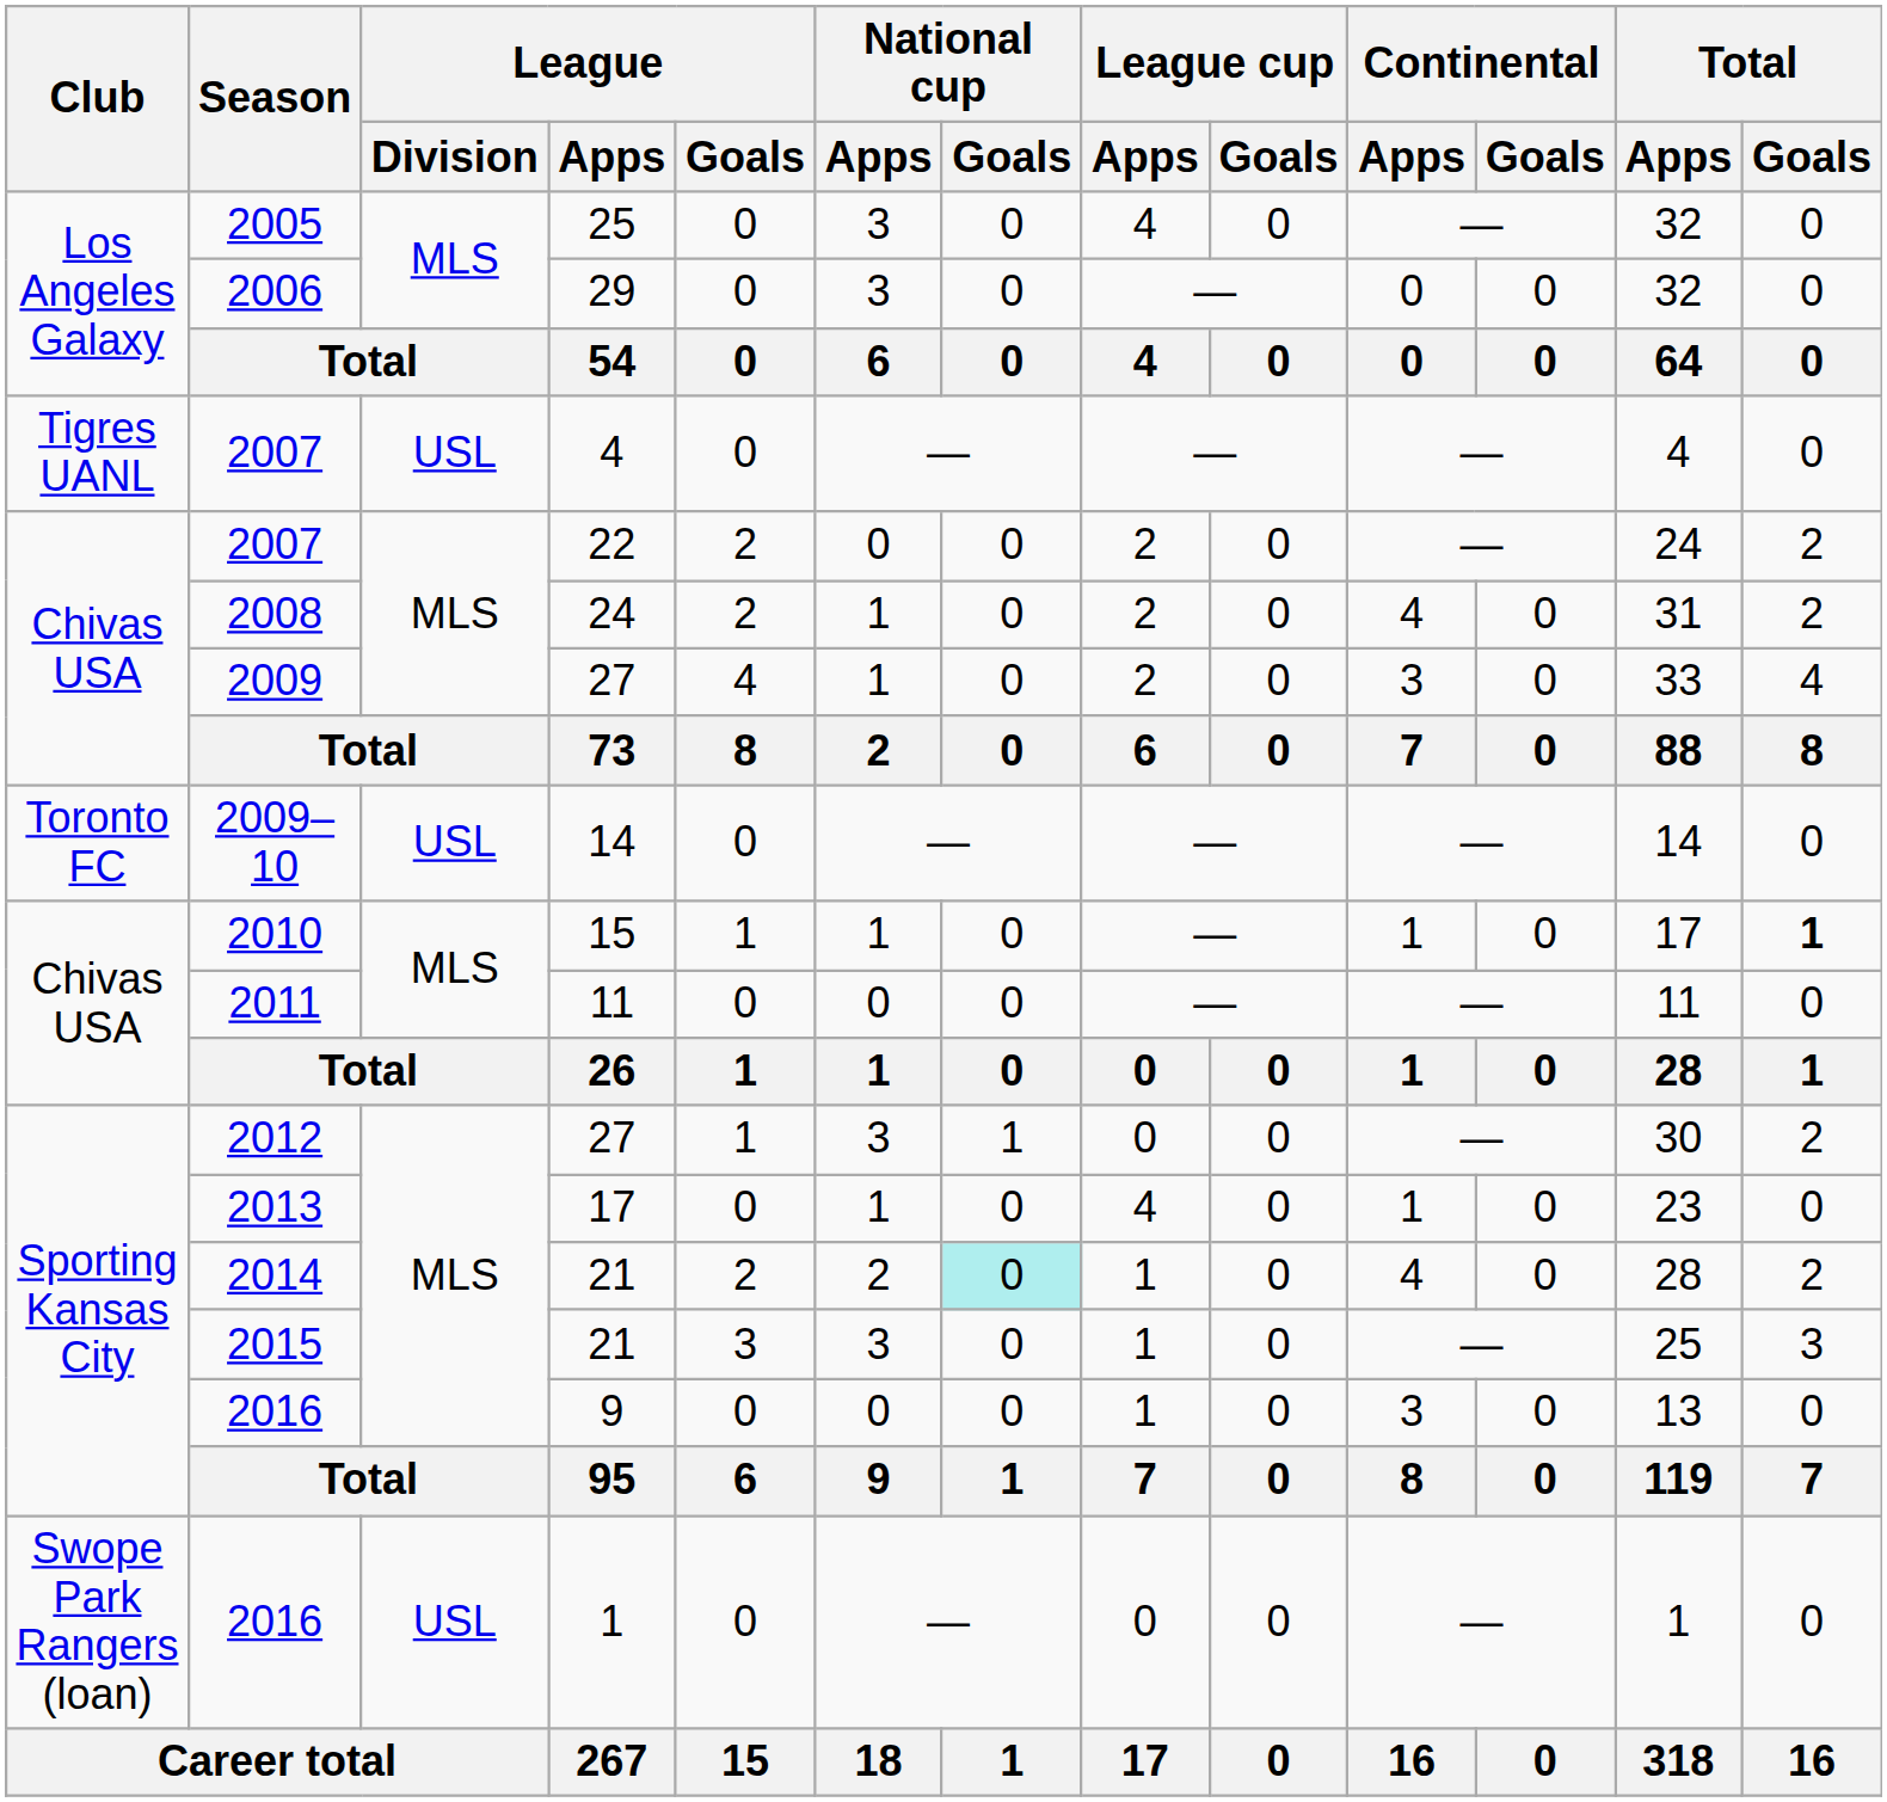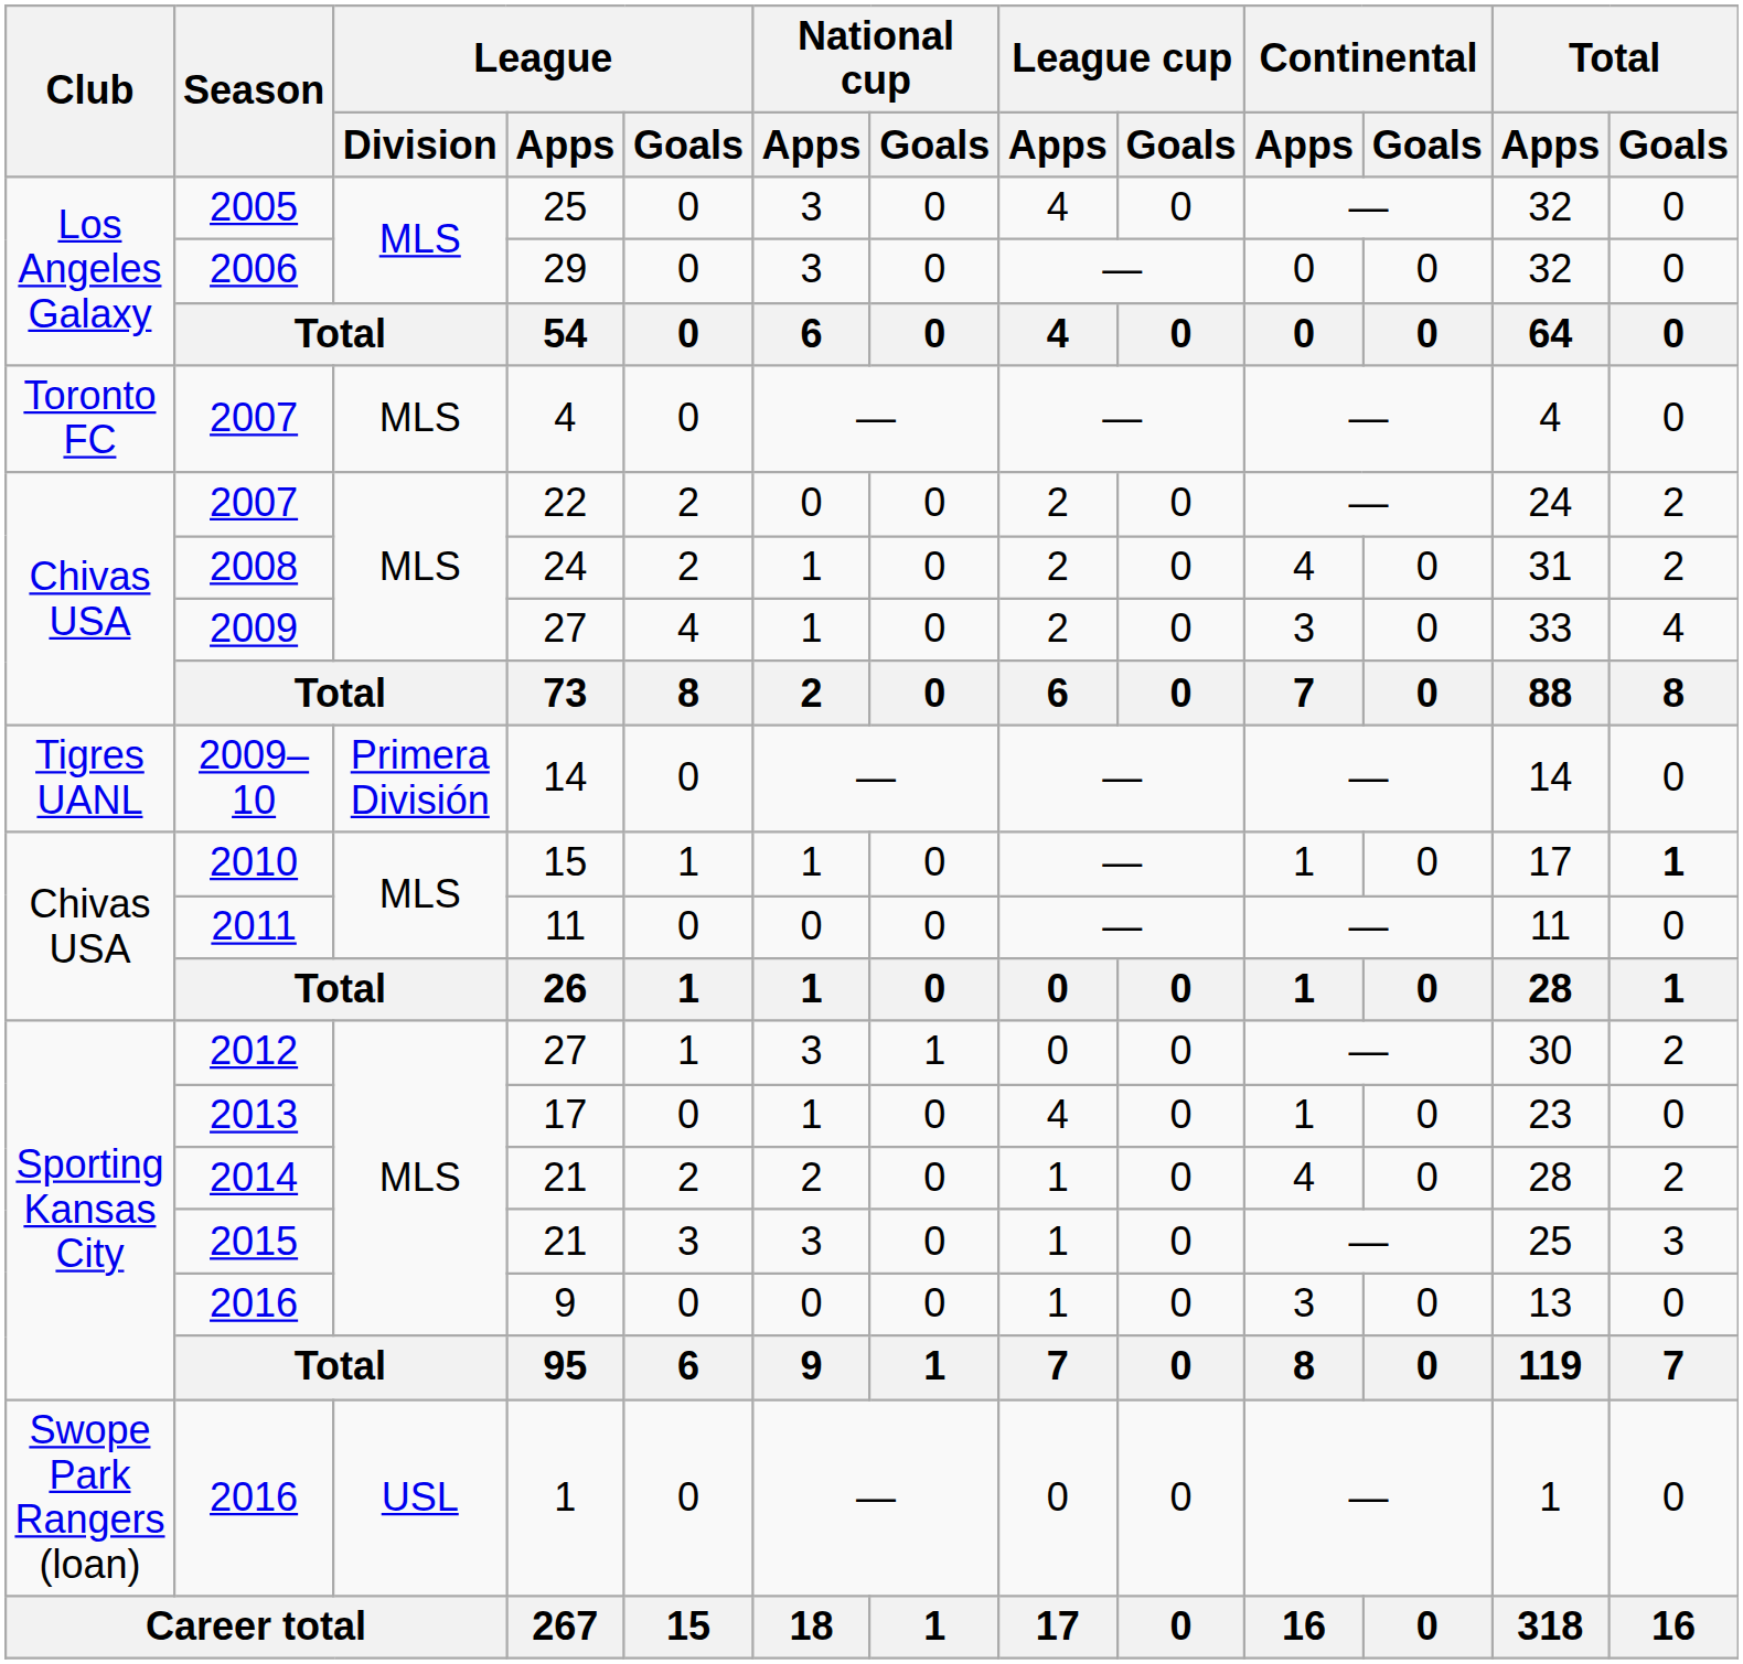 <table class="wikitable" style="text-align:center">
 <tr>
 <th rowspan="2">Club</th>
 <th rowspan="2">Season</th>
 <th colspan="3">League</th>
 <th colspan="2">National cup</th>
 <th colspan="2">League cup</th>
 <th colspan="2">Continental</th>
 <th colspan="2">Total</th>
 </tr>
 <tr>
 <th>Division</th>
 <th>Apps</th>
 <th>Goals</th>
 <th>Apps</th>
 <th>Goals</th>
 <th>Apps</th>
 <th>Goals</th>
 <th>Apps</th>
 <th>Goals</th>
 <th>Apps</th>
 <th>Goals</th>
 </tr>
 <tr>
 <td rowspan="3"><a href='#'>Los Angeles Galaxy</a></td>
 <td><a href='#'>2005</a></td>
 <td rowspan="2"><a href='#'>MLS</a></td>
 <td>25</td>
 <td>0</td>
 <td>3</td>
 <td>0</td>
 <td>4</td>
 <td>0</td>
 <td colspan="2">—</td>
 <td>32</td>
 <td>0</td>
 </tr>
 <tr>
 <td><a href='#'>2006</a></td>
 <td>29</td>
 <td>0</td>
 <td>3</td>
 <td>0</td>
 <td colspan="2">—</td>
 <td>0</td>
 <td>0</td>
 <td>32</td>
 <td>0</td>
 </tr>
 <tr>
 <th colspan="2">Total</th>
 <th>54</th>
 <th>0</th>
 <th>6</th>
 <th>0</th>
 <th>4</th>
 <th>0</th>
 <th>0</th>
 <th>0</th>
 <th>64</th>
 <th>0</th>
 </tr>
 <tr>
-<td><a href='#'>Tigres UANL</a></td>
+<td><a href='#'>Toronto FC</a></td>
 <td><a href='#'>2007</a></td>
-<td><a href='#'>USL</a></td>
+<td>MLS</td>
 <td>4</td>
 <td>0</td>
 <td colspan="2">—</td>
 <td colspan="2">—</td>
 <td colspan="2">—</td>
 <td>4</td>
 <td>0</td>
 </tr>
 <tr>
 <td rowspan="4"><a href='#'>Chivas USA</a></td>
 <td><a href='#'>2007</a></td>
 <td rowspan="3">MLS</td>
 <td>22</td>
 <td>2</td>
 <td>0</td>
 <td>0</td>
 <td>2</td>
 <td>0</td>
 <td colspan="2">—</td>
 <td>24</td>
 <td>2</td>
 </tr>
 <tr>
 <td><a href='#'>2008</a></td>
 <td>24</td>
 <td>2</td>
 <td>1</td>
 <td>0</td>
 <td>2</td>
 <td>0</td>
 <td>4</td>
 <td>0</td>
 <td>31</td>
 <td>2</td>
 </tr>
 <tr>
 <td><a href='#'>2009</a></td>
 <td>27</td>
 <td>4</td>
 <td>1</td>
 <td>0</td>
 <td>2</td>
 <td>0</td>
 <td>3</td>
 <td>0</td>
 <td>33</td>
 <td>4</td>
 </tr>
 <tr>
 <th colspan="2">Total</th>
 <th>73</th>
 <th>8</th>
 <th>2</th>
 <th>0</th>
 <th>6</th>
 <th>0</th>
 <th>7</th>
 <th>0</th>
 <th>88</th>
 <th>8</th>
 </tr>
 <tr>
-<td><a href='#'>Toronto FC</a></td>
+<td><a href='#'>Tigres UANL</a></td>
 <td><a href='#'>2009–10</a></td>
-<td><a href='#'>USL</a></td>
+<td><a href='#'>Primera División</a></td>
 <td>14</td>
 <td>0</td>
 <td colspan="2">—</td>
 <td colspan="2">—</td>
 <td colspan="2">—</td>
 <td>14</td>
 <td>0</td>
 </tr>
 <tr>
 <td rowspan="3">Chivas USA</td>
 <td><a href='#'>2010</a></td>
 <td rowspan="2">MLS</td>
 <td>15</td>
 <td>1</td>
 <td>1</td>
 <td>0</td>
 <td colspan="2">—</td>
 <td>1</td>
 <td>0</td>
 <td>17</td>
 <td><strong>1</strong></td>
 </tr>
 <tr>
 <td><a href='#'>2011</a></td>
 <td>11</td>
 <td>0</td>
 <td>0</td>
 <td>0</td>
 <td colspan="2">—</td>
 <td colspan="2">—</td>
 <td>11</td>
 <td>0</td>
 </tr>
 <tr>
 <th colspan="2">Total</th>
 <th>26</th>
 <th>1</th>
 <th>1</th>
 <th>0</th>
 <th>0</th>
 <th>0</th>
 <th>1</th>
 <th>0</th>
 <th>28</th>
 <th>1</th>
 </tr>
 <tr>
 <td rowspan="6"><a href='#'>Sporting Kansas City</a></td>
 <td><a href='#'>2012</a></td>
 <td rowspan="5">MLS</td>
 <td>27</td>
 <td>1</td>
 <td>3</td>
 <td>1</td>
 <td>0</td>
 <td>0</td>
 <td colspan="2">—</td>
 <td>30</td>
 <td>2</td>
 </tr>
 <tr>
 <td><a href='#'>2013</a></td>
 <td>17</td>
 <td>0</td>
 <td>1</td>
 <td>0</td>
 <td>4</td>
 <td>0</td>
 <td>1</td>
 <td>0</td>
 <td>23</td>
 <td>0</td>
 </tr>
 <tr>
 <td><a href='#'>2014</a></td>
 <td>21</td>
 <td>2</td>
 <td>2</td>
-<td style="background: paleturquoise;">0</td>
+<td>0</td>
 <td>1</td>
 <td>0</td>
 <td>4</td>
 <td>0</td>
 <td>28</td>
 <td>2</td>
 </tr>
 <tr>
 <td><a href='#'>2015</a></td>
 <td>21</td>
 <td>3</td>
 <td>3</td>
 <td>0</td>
 <td>1</td>
 <td>0</td>
 <td colspan="2">—</td>
 <td>25</td>
 <td>3</td>
 </tr>
 <tr>
 <td><a href='#'>2016</a></td>
 <td>9</td>
 <td>0</td>
 <td>0</td>
 <td>0</td>
 <td>1</td>
 <td>0</td>
 <td>3</td>
 <td>0</td>
 <td>13</td>
 <td>0</td>
 </tr>
 <tr>
 <th colspan="2">Total</th>
 <th>95</th>
 <th>6</th>
 <th>9</th>
 <th>1</th>
 <th>7</th>
 <th>0</th>
 <th>8</th>
 <th>0</th>
 <th>119</th>
 <th>7</th>
 </tr>
 <tr>
 <td><a href='#'>Swope Park Rangers</a> (loan)</td>
 <td><a href='#'>2016</a></td>
 <td><a href='#'>USL</a></td>
 <td>1</td>
 <td>0</td>
 <td colspan="2">—</td>
 <td>0</td>
 <td>0</td>
 <td colspan="2">—</td>
 <td>1</td>
 <td>0</td>
 </tr>
 <tr>
 <th colspan="3">Career total</th>
 <th>267</th>
 <th>15</th>
 <th>18</th>
 <th>1</th>
 <th>17</th>
 <th>0</th>
 <th>16</th>
 <th>0</th>
 <th>318</th>
 <th>16</th>
 </tr>
 </table>
